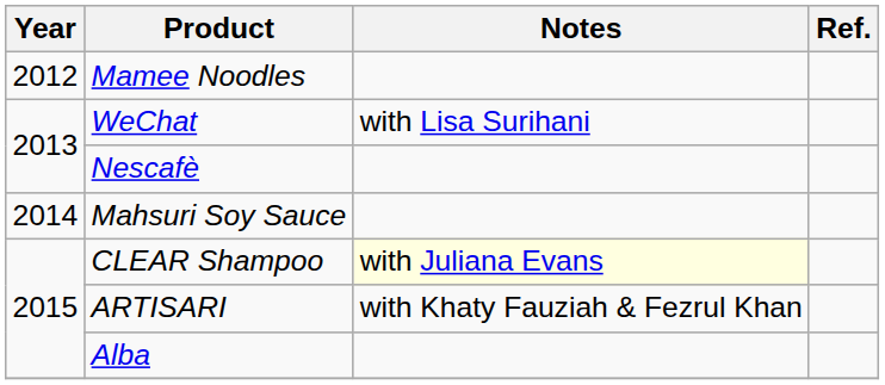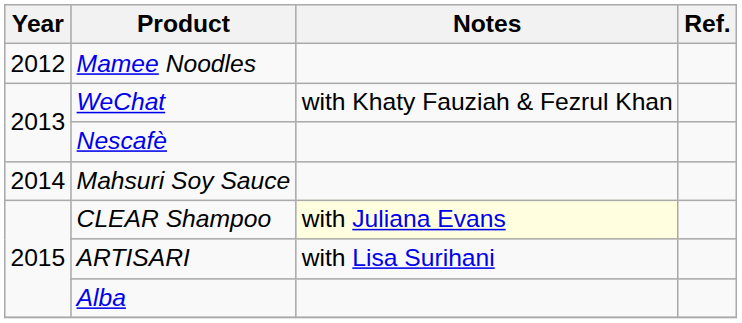 <table class="wikitable">
 <tr>
 <th width="10">Year</th>
 <th>Product</th>
 <th>Notes</th>
 <th>Ref.</th>
 </tr>
 <tr>
 <td align="center">2012</td>
 <td><em><a href='#'>Mamee</a> Noodles</em></td>
 <td></td>
 <td></td>
 </tr>
 <tr>
 <td rowspan="2" align="center">2013</td>
 <td><em><a href='#'>WeChat</a></em></td>
-<td>with <a href='#'>Lisa Surihani</a></td>
+<td>with Khaty Fauziah & Fezrul Khan</td>
 <td></td>
 </tr>
 <tr>
 <td><em><a href='#'>Nescafè</a></em></td>
 <td></td>
 <td></td>
 </tr>
 <tr>
 <td align="center">2014</td>
 <td><em>Mahsuri Soy Sauce</em></td>
 <td></td>
 <td></td>
 </tr>
 <tr>
 <td rowspan="3" align="center">2015</td>
 <td><em>CLEAR Shampoo</em></td>
 <td style="background: lightyellow;">with <a href='#'>Juliana Evans</a></td>
 <td></td>
 </tr>
 <tr>
 <td><em>ARTISARI</em></td>
-<td>with Khaty Fauziah & Fezrul Khan</td>
+<td>with <a href='#'>Lisa Surihani</a></td>
 <td></td>
 </tr>
 <tr>
 <td><em><a href='#'>Alba</a></em></td>
 <td></td>
 <td></td>
 </tr>
 <tr>
 </tr>
 </table>
